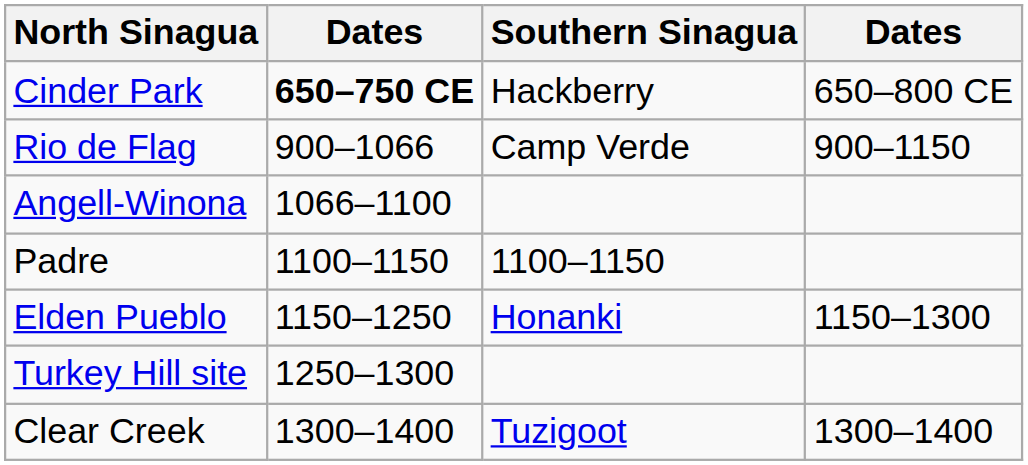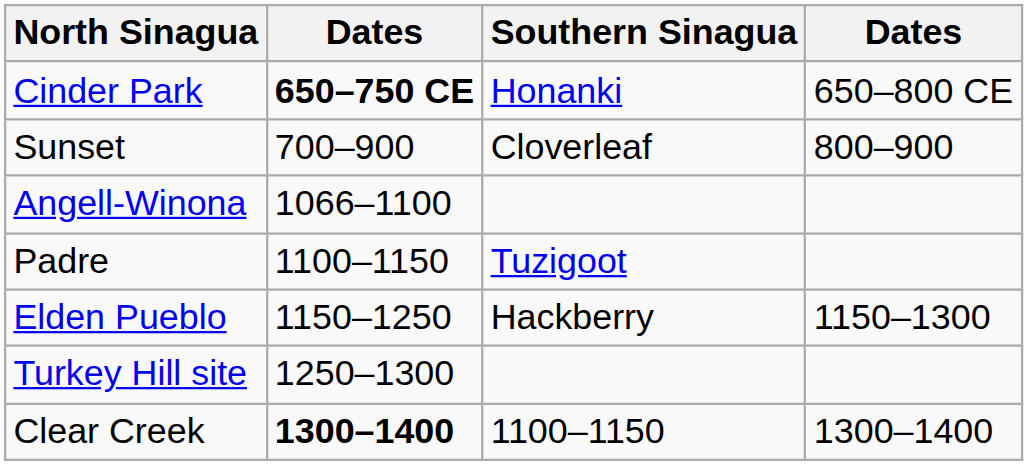 <table class="wikitable">
 <tr>
 <th>North Sinagua</th>
 <th>Dates</th>
 <th>Southern Sinagua</th>
 <th>Dates</th>
 </tr>
 <tr>
 <td><a href='#'>Cinder Park</a></td>
 <td><strong>650–750 CE</strong></td>
-<td>Hackberry</td>
+<td><a href='#'>Honanki</a></td>
 <td>650–800 CE</td>
 </tr>
 <tr>
-<td><a href='#'>Rio de Flag</a></td>
-<td>900–1066</td>
-<td>Camp Verde</td>
-<td>900–1150</td>
+<td>Sunset</td>
+<td>700–900</td>
+<td>Cloverleaf</td>
+<td>800–900</td>
 </tr>
 <tr>
 <td><a href='#'>Angell-Winona</a></td>
 <td>1066–1100</td>
 <td></td>
 <td></td>
 </tr>
 <tr>
 <td>Padre</td>
 <td>1100–1150</td>
-<td>1100–1150</td>
+<td><a href='#'>Tuzigoot</a></td>
 <td></td>
 </tr>
 <tr>
 <td><a href='#'>Elden Pueblo</a></td>
 <td>1150–1250</td>
-<td><a href='#'>Honanki</a></td>
+<td>Hackberry</td>
 <td>1150–1300</td>
 </tr>
 <tr>
 <td><a href='#'>Turkey Hill site</a></td>
 <td>1250–1300</td>
 <td></td>
 <td></td>
 </tr>
 <tr>
 <td>Clear Creek</td>
-<td>1300–1400</td>
-<td><a href='#'>Tuzigoot</a></td>
+<td><strong>1300–1400</strong></td>
+<td>1100–1150</td>
 <td>1300–1400</td>
 </tr>
 </table>
